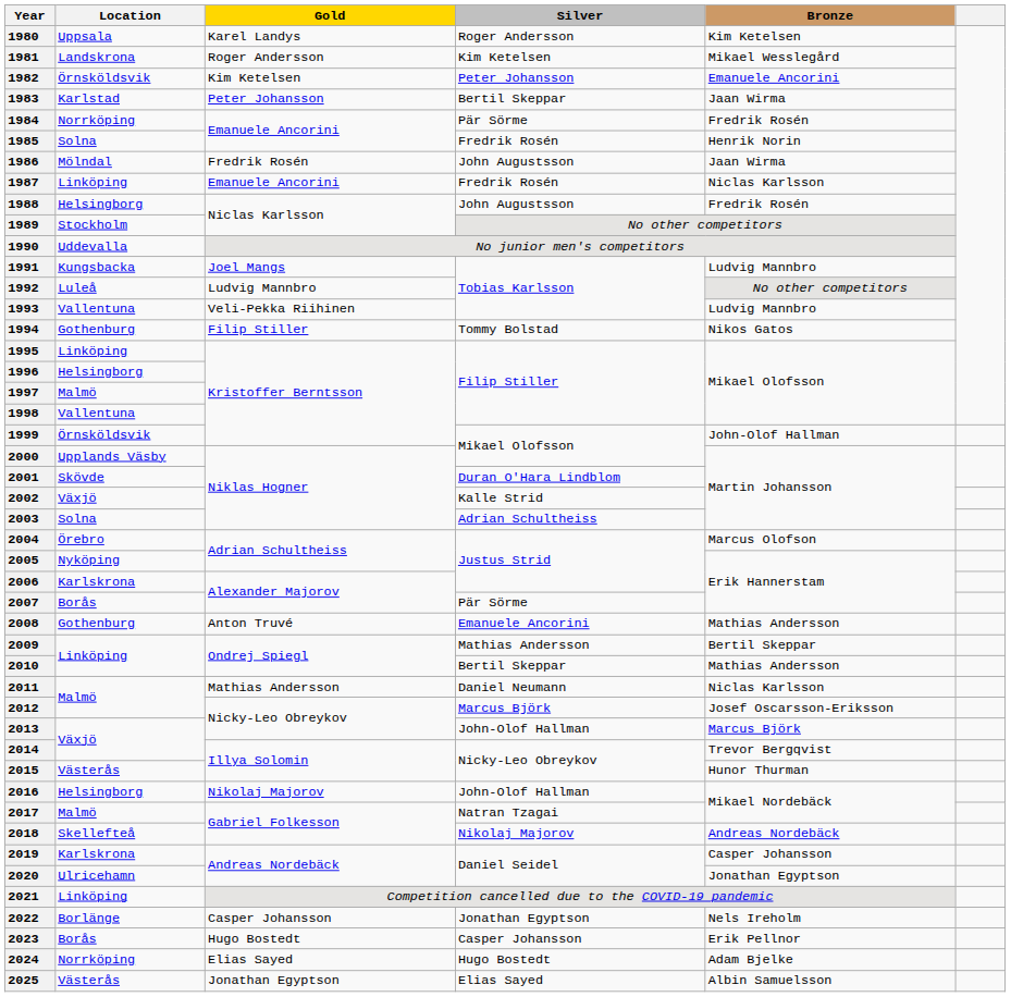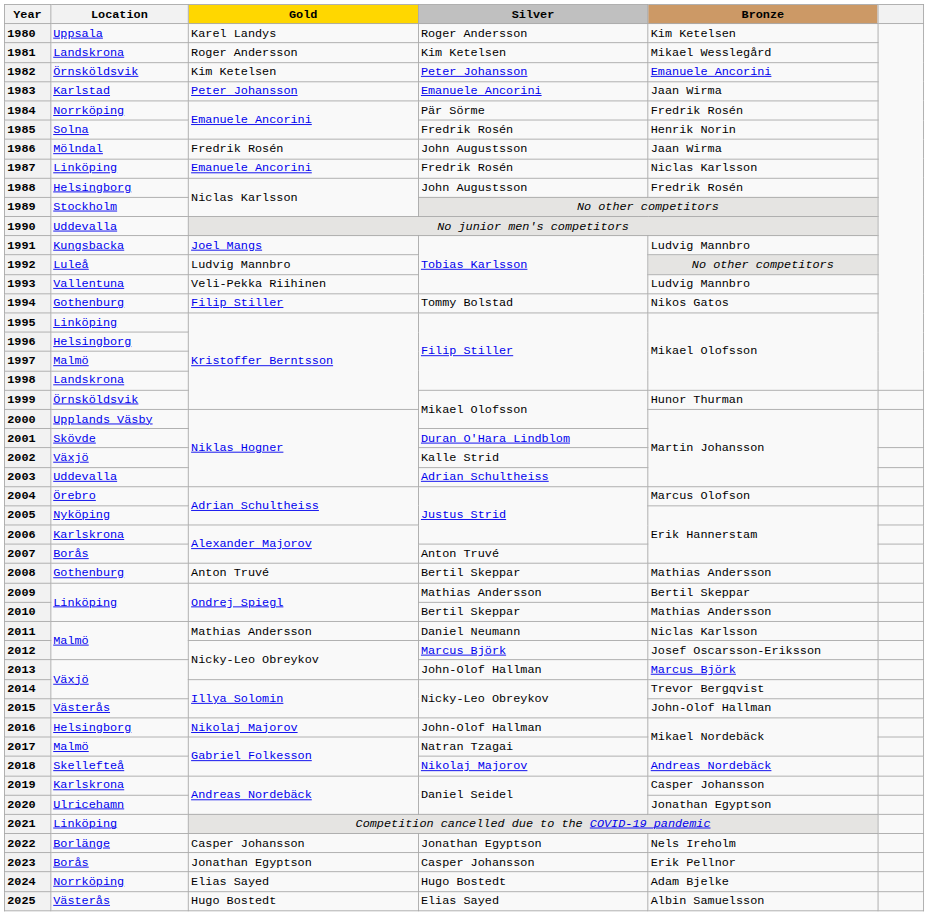 <table class="wikitable unsortable" style="text-align:left; width:80%">
 <tr>
 <th scope="col" style="text-align:center; width:5%">Year</th>
 <th scope="col" style="text-align:center; width:15%">Location</th>
 <th scope="col" style="text-align:center; width:25%; background:gold">Gold</th>
 <th scope="col" style="text-align:center; width:25%; background:silver">Silver</th>
 <th scope="col" style="text-align:center; width:25%; background:#c96">Bronze</th>
 <th scope="col" style="text-align:center; width:5%"></th>
 </tr>
 <tr>
 <th scope="row" style="text-align:left">1980</th>
 <td><a href='#'>Uppsala</a></td>
 <td>Karel Landys</td>
 <td>Roger Andersson</td>
 <td>Kim Ketelsen</td>
 <td rowspan="19"></td>
 </tr>
 <tr>
 <th scope="row" style="text-align:left">1981</th>
 <td><a href='#'>Landskrona</a></td>
 <td>Roger Andersson</td>
 <td>Kim Ketelsen</td>
 <td>Mikael Wesslegård</td>
 </tr>
 <tr>
 <th scope="row" style="text-align:left">1982</th>
 <td><a href='#'>Örnsköldsvik</a></td>
 <td>Kim Ketelsen</td>
 <td><a href='#'>Peter Johansson</a></td>
 <td><a href='#'>Emanuele Ancorini</a></td>
 </tr>
 <tr>
 <th scope="row" style="text-align:left">1983</th>
 <td><a href='#'>Karlstad</a></td>
 <td><a href='#'>Peter Johansson</a></td>
-<td>Bertil Skeppar</td>
+<td><a href='#'>Emanuele Ancorini</a></td>
 <td>Jaan Wirma</td>
 </tr>
 <tr>
 <th scope="row" style="text-align:left">1984</th>
 <td><a href='#'>Norrköping</a></td>
 <td rowspan="2"><a href='#'>Emanuele Ancorini</a></td>
 <td>Pär Sörme</td>
 <td>Fredrik Rosén</td>
 </tr>
 <tr>
 <th scope="row" style="text-align:left">1985</th>
 <td><a href='#'>Solna</a></td>
 <td>Fredrik Rosén</td>
 <td>Henrik Norin</td>
 </tr>
 <tr>
 <th scope="row" style="text-align:left">1986</th>
 <td><a href='#'>Mölndal</a></td>
 <td>Fredrik Rosén</td>
 <td>John Augustsson</td>
 <td>Jaan Wirma</td>
 </tr>
 <tr>
 <th scope="row" style="text-align:left">1987</th>
 <td><a href='#'>Linköping</a></td>
 <td><a href='#'>Emanuele Ancorini</a></td>
 <td>Fredrik Rosén</td>
 <td>Niclas Karlsson</td>
 </tr>
 <tr>
 <th scope="row" style="text-align:left">1988</th>
 <td><a href='#'>Helsingborg</a></td>
 <td rowspan="2">Niclas Karlsson</td>
 <td>John Augustsson</td>
 <td>Fredrik Rosén</td>
 </tr>
 <tr>
 <th scope="row" style="text-align:left">1989</th>
 <td><a href='#'>Stockholm</a></td>
 <td colspan="2" align="center" bgcolor="e5e4e2"><em>No other competitors</em></td>
 </tr>
 <tr>
 <th scope="row" style="text-align:left">1990</th>
 <td><a href='#'>Uddevalla</a></td>
 <td colspan="3" align="center" bgcolor="e5e4e2"><em>No junior men's competitors</em></td>
 </tr>
 <tr>
 <th scope="row" style="text-align:left">1991</th>
 <td><a href='#'>Kungsbacka</a></td>
 <td><a href='#'>Joel Mangs</a></td>
 <td rowspan="3"><a href='#'>Tobias Karlsson</a></td>
 <td>Ludvig Mannbro</td>
 </tr>
 <tr>
 <th scope="row" style="text-align:left">1992</th>
 <td><a href='#'>Luleå</a></td>
 <td>Ludvig Mannbro</td>
 <td align="center" bgcolor="e5e4e2"><em>No other competitors</em></td>
 </tr>
 <tr>
 <th scope="row" style="text-align:left">1993</th>
 <td><a href='#'>Vallentuna</a></td>
 <td>Veli-Pekka Riihinen</td>
 <td>Ludvig Mannbro</td>
 </tr>
 <tr>
 <th scope="row" style="text-align:left">1994</th>
 <td><a href='#'>Gothenburg</a></td>
 <td><a href='#'>Filip Stiller</a></td>
 <td>Tommy Bolstad</td>
 <td>Nikos Gatos</td>
 </tr>
 <tr>
 <th scope="row" style="text-align:left">1995</th>
 <td><a href='#'>Linköping</a></td>
 <td rowspan="5"><a href='#'>Kristoffer Berntsson</a></td>
 <td rowspan="4"><a href='#'>Filip Stiller</a></td>
 <td rowspan="4">Mikael Olofsson</td>
 </tr>
 <tr>
 <th scope="row" style="text-align:left">1996</th>
 <td><a href='#'>Helsingborg</a></td>
 </tr>
 <tr>
 <th scope="row" style="text-align:left">1997</th>
 <td><a href='#'>Malmö</a></td>
 </tr>
 <tr>
 <th scope="row" style="text-align:left">1998</th>
-<td><a href='#'>Vallentuna</a></td>
+<td><a href='#'>Landskrona</a></td>
 </tr>
 <tr>
 <th scope="row" style="text-align:left">1999</th>
 <td><a href='#'>Örnsköldsvik</a></td>
 <td rowspan="2">Mikael Olofsson</td>
-<td>John-Olof Hallman</td>
+<td>Hunor Thurman</td>
 <td></td>
 </tr>
 <tr>
 <th scope="row" style="text-align:left">2000</th>
 <td><a href='#'>Upplands Väsby</a></td>
 <td rowspan="4"><a href='#'>Niklas Hogner</a></td>
 <td rowspan="4">Martin Johansson</td>
 <td rowspan="2"></td>
 </tr>
 <tr>
 <th scope="row" style="text-align:left">2001</th>
 <td><a href='#'>Skövde</a></td>
 <td><a href='#'>Duran O'Hara Lindblom</a></td>
 </tr>
 <tr>
 <th scope="row" style="text-align:left">2002</th>
 <td><a href='#'>Växjö</a></td>
 <td>Kalle Strid</td>
 <td></td>
 </tr>
 <tr>
 <th scope="row" style="text-align:left">2003</th>
-<td><a href='#'>Solna</a></td>
+<td><a href='#'>Uddevalla</a></td>
 <td><a href='#'>Adrian Schultheiss</a></td>
 <td></td>
 </tr>
 <tr>
 <th scope="row" style="text-align:left">2004</th>
 <td><a href='#'>Örebro</a></td>
 <td rowspan="2"><a href='#'>Adrian Schultheiss</a></td>
 <td rowspan="3"><a href='#'>Justus Strid</a></td>
 <td>Marcus Olofson</td>
 <td></td>
 </tr>
 <tr>
 <th scope="row" style="text-align:left">2005</th>
 <td><a href='#'>Nyköping</a></td>
 <td rowspan="3">Erik Hannerstam</td>
 <td></td>
 </tr>
 <tr>
 <th scope="row" style="text-align:left">2006</th>
 <td><a href='#'>Karlskrona</a></td>
 <td rowspan="2"><a href='#'>Alexander Majorov</a></td>
 <td></td>
 </tr>
 <tr>
 <th scope="row" style="text-align:left">2007</th>
 <td><a href='#'>Borås</a></td>
-<td>Pär Sörme</td>
+<td>Anton Truvé</td>
 <td></td>
 </tr>
 <tr>
 <th scope="row" style="text-align:left">2008</th>
 <td><a href='#'>Gothenburg</a></td>
 <td>Anton Truvé</td>
-<td><a href='#'>Emanuele Ancorini</a></td>
+<td>Bertil Skeppar</td>
 <td>Mathias Andersson</td>
 <td></td>
 </tr>
 <tr>
 <th scope="row" style="text-align:left">2009</th>
 <td rowspan="2"><a href='#'>Linköping</a></td>
 <td rowspan="2"><a href='#'>Ondrej Spiegl</a></td>
 <td>Mathias Andersson</td>
 <td>Bertil Skeppar</td>
 <td></td>
 </tr>
 <tr>
 <th scope="row" style="text-align:left">2010</th>
 <td>Bertil Skeppar</td>
 <td>Mathias Andersson</td>
 <td></td>
 </tr>
 <tr>
 <th scope="row" style="text-align:left">2011</th>
 <td rowspan="2"><a href='#'>Malmö</a></td>
 <td>Mathias Andersson</td>
 <td>Daniel Neumann</td>
 <td>Niclas Karlsson</td>
 <td></td>
 </tr>
 <tr>
 <th scope="row" style="text-align:left">2012</th>
 <td rowspan="2">Nicky-Leo Obreykov</td>
 <td><a href='#'>Marcus Björk</a></td>
 <td>Josef Oscarsson-Eriksson</td>
 <td></td>
 </tr>
 <tr>
 <th scope="row" style="text-align:left">2013</th>
 <td rowspan="2"><a href='#'>Växjö</a></td>
 <td>John-Olof Hallman</td>
 <td><a href='#'>Marcus Björk</a></td>
 <td></td>
 </tr>
 <tr>
 <th scope="row" style="text-align:left">2014</th>
 <td rowspan="2"><a href='#'>Illya Solomin</a></td>
 <td rowspan="2">Nicky-Leo Obreykov</td>
 <td>Trevor Bergqvist</td>
 <td></td>
 </tr>
 <tr>
 <th scope="row" style="text-align:left">2015</th>
 <td><a href='#'>Västerås</a></td>
-<td>Hunor Thurman</td>
+<td>John-Olof Hallman</td>
 <td></td>
 </tr>
 <tr>
 <th scope="row" style="text-align:left">2016</th>
 <td><a href='#'>Helsingborg</a></td>
 <td><a href='#'>Nikolaj Majorov</a></td>
 <td>John-Olof Hallman</td>
 <td rowspan="2">Mikael Nordebäck</td>
 <td></td>
 </tr>
 <tr>
 <th scope="row" style="text-align:left">2017</th>
 <td><a href='#'>Malmö</a></td>
 <td rowspan="2"><a href='#'>Gabriel Folkesson</a></td>
 <td>Natran Tzagai</td>
 <td></td>
 </tr>
 <tr>
 <th scope="row" style="text-align:left">2018</th>
 <td><a href='#'>Skellefteå</a></td>
 <td><a href='#'>Nikolaj Majorov</a></td>
 <td><a href='#'>Andreas Nordebäck</a></td>
 <td></td>
 </tr>
 <tr>
 <th scope="row" style="text-align:left">2019</th>
 <td><a href='#'>Karlskrona</a></td>
 <td rowspan="2"><a href='#'>Andreas Nordebäck</a></td>
 <td rowspan="2">Daniel Seidel</td>
 <td>Casper Johansson</td>
 <td></td>
 </tr>
 <tr>
 <th scope="row" style="text-align:left">2020</th>
 <td><a href='#'>Ulricehamn</a></td>
 <td>Jonathan Egyptson</td>
 <td></td>
 </tr>
 <tr>
 <th scope="row" style="text-align:left">2021</th>
 <td><a href='#'>Linköping</a></td>
 <td colspan="3" align="center" bgcolor="e5e4e2"><em>Competition cancelled due to the <a href='#'>COVID-19 pandemic</a></em></td>
 <td></td>
 </tr>
 <tr>
 <th scope="row" style="text-align:left">2022</th>
 <td><a href='#'>Borlänge</a></td>
 <td>Casper Johansson</td>
 <td>Jonathan Egyptson</td>
 <td>Nels Ireholm</td>
 <td></td>
 </tr>
 <tr>
 <th scope="row" style="text-align:left">2023</th>
 <td><a href='#'>Borås</a></td>
-<td>Hugo Bostedt</td>
+<td>Jonathan Egyptson</td>
 <td>Casper Johansson</td>
 <td>Erik Pellnor</td>
 <td></td>
 </tr>
 <tr>
 <th scope="row" style="text-align:left">2024</th>
 <td><a href='#'>Norrköping</a></td>
 <td>Elias Sayed</td>
 <td>Hugo Bostedt</td>
 <td>Adam Bjelke</td>
 <td></td>
 </tr>
 <tr>
 <th scope="row" style="text-align:left">2025</th>
 <td><a href='#'>Västerås</a></td>
-<td>Jonathan Egyptson</td>
+<td>Hugo Bostedt</td>
 <td>Elias Sayed</td>
 <td>Albin Samuelsson</td>
 <td></td>
 </tr>
 </table>
